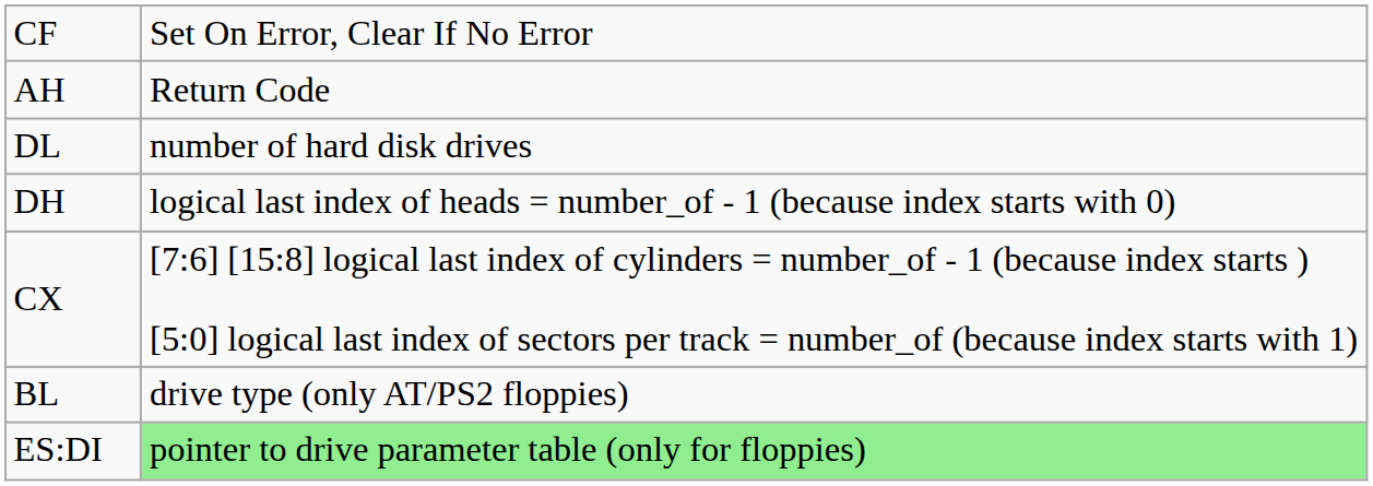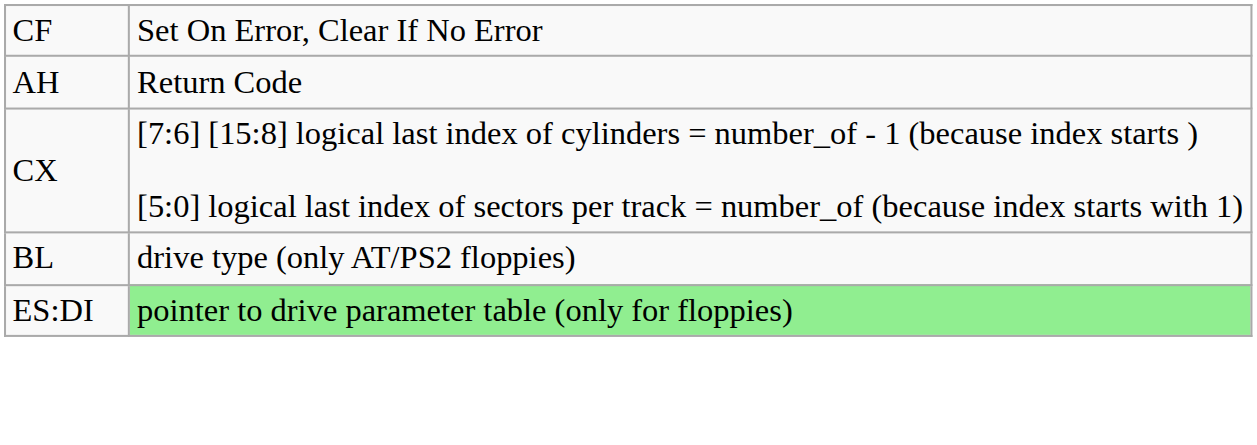 <table class="wikitable">
 <tr ---->
 <td width="10%">CF</td>
 <td width="90%">Set On Error, Clear If No Error</td>
 </tr>
 <tr ---->
 <td width="10%">AH</td>
 <td width="90%">Return Code</td>
-</tr>
-<tr ---->
-<td width="10%">DL</td>
-<td width="90%">number of hard disk drives</td>
-</tr>
-<tr ---->
-<td width="10%">DH</td>
-<td width="90%">logical last index of heads = number_of - 1 (because index starts with 0)</td>
 </tr>
 <tr ---->
 <td width="10%">CX</td>
 <td width="90%">[7:6] [15:8] logical last index of cylinders = number_of - 1 (because index starts )<br><br>[5:0] logical last index of sectors per track = number_of (because index starts with 1)</td>
 </tr>
 <tr ---->
 <td width="10%">BL</td>
 <td width="90%">drive type (only AT/PS2 floppies)</td>
 </tr>
 <tr ---->
 <td width="10%">ES:DI</td>
 <td width="90%" style="background: lightgreen;">pointer to drive parameter table (only for floppies)</td>
 </tr>
 </table>
